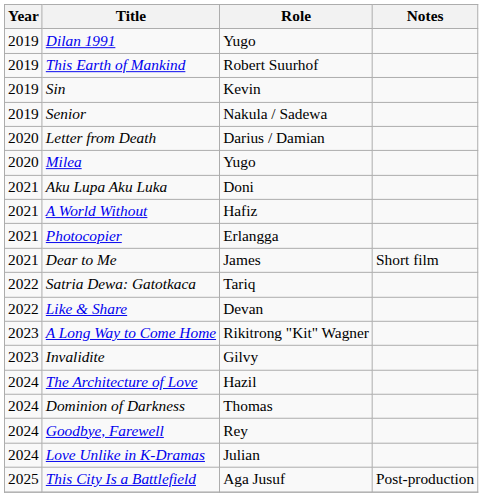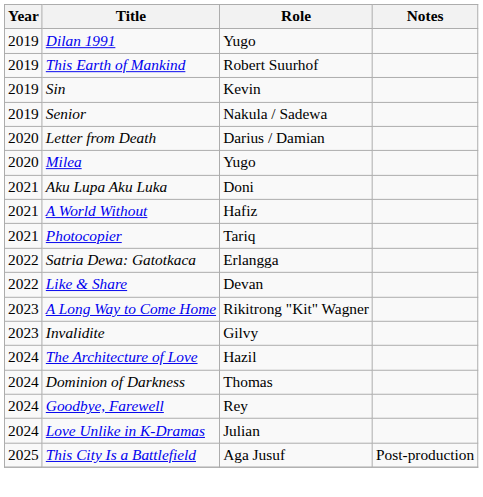 <table class="wikitable sortable">
 <tr>
 <th>Year</th>
 <th>Title</th>
 <th>Role</th>
 <th>Notes</th>
 </tr>
 <tr>
 <td>2019</td>
 <td><em><a href='#'>Dilan 1991</a></em></td>
 <td>Yugo</td>
 <td></td>
 </tr>
 <tr>
 <td>2019</td>
 <td><em><a href='#'>This Earth of Mankind</a></em></td>
 <td>Robert Suurhof</td>
 <td></td>
 </tr>
 <tr>
 <td>2019</td>
 <td><em>Sin</em></td>
 <td>Kevin</td>
 <td></td>
 </tr>
 <tr>
 <td>2019</td>
 <td><em>Senior</em></td>
 <td>Nakula / Sadewa</td>
 </tr>
 <tr>
 <td>2020</td>
 <td><em>Letter from Death</em></td>
 <td>Darius / Damian</td>
 <td></td>
 </tr>
 <tr>
 <td>2020</td>
 <td><em><a href='#'>Milea</a></em></td>
 <td>Yugo</td>
 <td></td>
 </tr>
 <tr>
 <td>2021</td>
 <td><em>Aku Lupa Aku Luka</em></td>
 <td>Doni</td>
 <td></td>
 </tr>
 <tr>
 <td>2021</td>
 <td><em><a href='#'>A World Without</a></em></td>
 <td>Hafiz</td>
 <td></td>
 </tr>
 <tr>
 <td>2021</td>
 <td><em><a href='#'>Photocopier</a></em></td>
-<td>Erlangga</td>
+<td>Tariq</td>
 <td></td>
-</tr>
-<tr>
-<td>2021</td>
-<td><em>Dear to Me</em></td>
-<td>James</td>
-<td>Short film</td>
 </tr>
 <tr>
 <td>2022</td>
 <td><em>Satria Dewa: Gatotkaca</em></td>
-<td>Tariq</td>
+<td>Erlangga</td>
 <td></td>
 </tr>
 <tr>
 <td>2022</td>
 <td><em><a href='#'>Like & Share</a></em></td>
 <td>Devan</td>
 <td></td>
 </tr>
 <tr>
 <td>2023</td>
 <td><em><a href='#'>A Long Way to Come Home</a></em></td>
 <td>Rikitrong "Kit" Wagner</td>
 <td></td>
 </tr>
 <tr>
 <td>2023</td>
 <td><em>Invalidite</em></td>
 <td>Gilvy</td>
 <td></td>
 </tr>
 <tr>
 <td>2024</td>
 <td><em><a href='#'>The Architecture of Love</a></em></td>
 <td>Hazil</td>
 <td></td>
 </tr>
 <tr>
 <td>2024</td>
 <td><em>Dominion of Darkness</em></td>
 <td>Thomas</td>
 <td></td>
 </tr>
 <tr>
 <td>2024</td>
 <td><em><a href='#'>Goodbye, Farewell</a></em></td>
 <td>Rey</td>
 <td></td>
 </tr>
 <tr>
 <td>2024</td>
 <td><em><a href='#'>Love Unlike in K-Dramas</a></em></td>
 <td>Julian</td>
 <td></td>
 </tr>
 <tr>
 <td>2025</td>
 <td><em><a href='#'>This City Is a Battlefield</a></em></td>
 <td>Aga Jusuf</td>
 <td>Post-production</td>
 </tr>
 <tr>
 </tr>
 </table>
